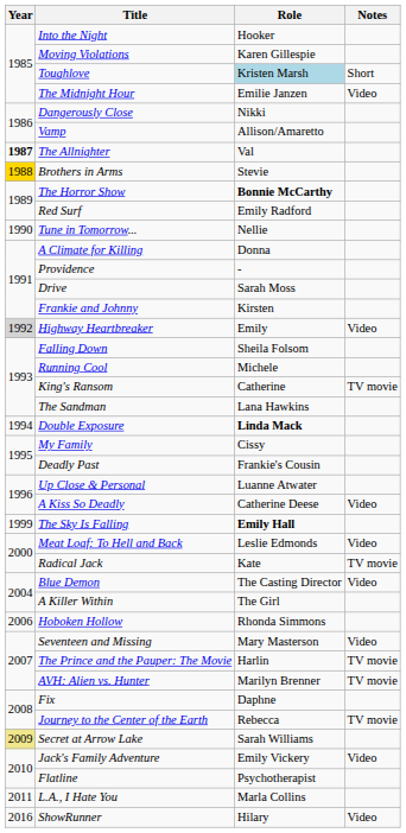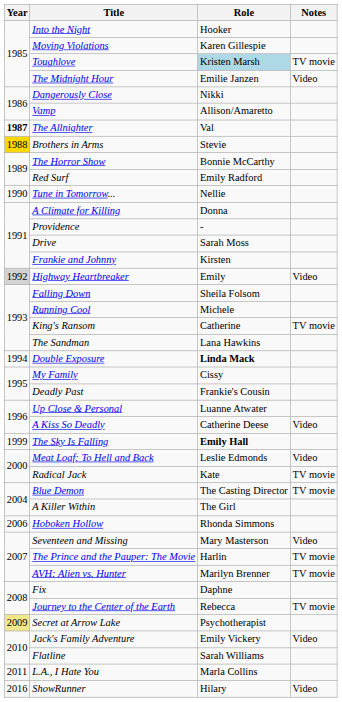 <table class="wikitable sortable">
 <tr>
 <th>Year</th>
 <th>Title</th>
 <th>Role</th>
 <th>Notes</th>
 </tr>
 <tr>
 <td rowspan="4">1985</td>
 <td><em><a href='#'>Into the Night</a></em></td>
 <td>Hooker</td>
 <td></td>
 </tr>
 <tr>
 <td><em><a href='#'>Moving Violations</a></em></td>
 <td>Karen Gillespie</td>
 <td></td>
 </tr>
 <tr>
 <td><em><a href='#'>Toughlove</a></em></td>
 <td style="background: lightblue;">Kristen Marsh</td>
-<td>Short</td>
+<td>TV movie</td>
 </tr>
 <tr>
 <td><em><a href='#'>The Midnight Hour</a></em></td>
 <td>Emilie Janzen</td>
 <td>Video</td>
 </tr>
 <tr>
 <td rowspan="2">1986</td>
 <td><em><a href='#'>Dangerously Close</a></em></td>
 <td>Nikki</td>
 <td></td>
 </tr>
 <tr>
 <td><em><a href='#'>Vamp</a></em></td>
 <td>Allison/Amaretto</td>
 <td></td>
 </tr>
 <tr>
 <td><strong>1987</strong></td>
 <td><em><a href='#'>The Allnighter</a></em></td>
 <td>Val</td>
 <td></td>
 </tr>
 <tr>
 <td style="background: gold;">1988</td>
 <td><em>Brothers in Arms</em></td>
 <td>Stevie</td>
 <td></td>
 </tr>
 <tr>
 <td rowspan="2">1989</td>
 <td><em><a href='#'>The Horror Show</a></em></td>
-<td><strong>Bonnie McCarthy</strong></td>
+<td>Bonnie McCarthy</td>
 <td></td>
 </tr>
 <tr>
 <td><em>Red Surf</em></td>
 <td>Emily Radford</td>
 <td></td>
 </tr>
 <tr>
 <td>1990</td>
 <td><em><a href='#'>Tune in Tomorrow</a>...</em></td>
 <td>Nellie</td>
 <td></td>
 </tr>
 <tr>
 <td rowspan="4">1991</td>
 <td><em><a href='#'>A Climate for Killing</a></em></td>
 <td>Donna</td>
 <td></td>
 </tr>
 <tr>
 <td><em>Providence</em></td>
 <td>-</td>
 <td></td>
 </tr>
 <tr>
 <td><em>Drive</em></td>
 <td>Sarah Moss</td>
 <td></td>
 </tr>
 <tr>
 <td><em><a href='#'>Frankie and Johnny</a></em></td>
 <td>Kirsten</td>
 <td></td>
 </tr>
 <tr>
 <td style="background: lightgrey;">1992</td>
 <td><em><a href='#'>Highway Heartbreaker</a></em></td>
 <td>Emily</td>
 <td>Video</td>
 </tr>
 <tr>
 <td rowspan="4">1993</td>
 <td><em><a href='#'>Falling Down</a></em></td>
 <td>Sheila Folsom</td>
 <td></td>
 </tr>
 <tr>
 <td><em><a href='#'>Running Cool</a></em></td>
 <td>Michele</td>
 <td></td>
 </tr>
 <tr>
 <td><em>King's Ransom</em></td>
 <td>Catherine</td>
 <td>TV movie</td>
 </tr>
 <tr>
 <td><em>The Sandman</em></td>
 <td>Lana Hawkins</td>
 <td></td>
 </tr>
 <tr>
 <td>1994</td>
 <td><em><a href='#'>Double Exposure</a></em></td>
 <td><strong>Linda Mack</strong></td>
 <td></td>
 </tr>
 <tr>
 <td rowspan="2">1995</td>
 <td><em><a href='#'>My Family</a></em></td>
 <td>Cissy</td>
 <td></td>
 </tr>
 <tr>
 <td><em>Deadly Past</em></td>
 <td>Frankie's Cousin</td>
 <td></td>
 </tr>
 <tr>
 <td rowspan="2">1996</td>
 <td><em><a href='#'>Up Close & Personal</a></em></td>
 <td>Luanne Atwater</td>
 <td></td>
 </tr>
 <tr>
 <td><em><a href='#'>A Kiss So Deadly</a></em></td>
 <td>Catherine Deese</td>
 <td>Video</td>
 </tr>
 <tr>
 <td>1999</td>
 <td><em><a href='#'>The Sky Is Falling</a></em></td>
 <td><strong>Emily Hall</strong></td>
 <td></td>
 </tr>
 <tr>
 <td rowspan="2">2000</td>
 <td><em><a href='#'>Meat Loaf: To Hell and Back</a></em></td>
 <td>Leslie Edmonds</td>
 <td>Video</td>
 </tr>
 <tr>
 <td><em>Radical Jack</em></td>
 <td>Kate</td>
 <td>TV movie</td>
 </tr>
 <tr>
 <td rowspan="2">2004</td>
 <td><em><a href='#'>Blue Demon</a></em></td>
 <td>The Casting Director</td>
-<td>Video</td>
+<td>TV movie</td>
 </tr>
 <tr>
 <td><em>A Killer Within</em></td>
 <td>The Girl</td>
 <td></td>
 </tr>
 <tr>
 <td>2006</td>
 <td><em><a href='#'>Hoboken Hollow</a></em></td>
 <td>Rhonda Simmons</td>
 <td></td>
 </tr>
 <tr>
 <td rowspan="3">2007</td>
 <td><em>Seventeen and Missing</em></td>
 <td>Mary Masterson</td>
 <td>Video</td>
 </tr>
 <tr>
 <td><em><a href='#'>The Prince and the Pauper: The Movie</a></em></td>
 <td>Harlin</td>
 <td>TV movie</td>
 </tr>
 <tr>
 <td><em><a href='#'>AVH: Alien vs. Hunter</a></em></td>
 <td>Marilyn Brenner</td>
 <td>TV movie</td>
 </tr>
 <tr>
 <td rowspan="2">2008</td>
 <td><em>Fix</em></td>
 <td>Daphne</td>
 <td></td>
 </tr>
 <tr>
 <td><em><a href='#'>Journey to the Center of the Earth</a></em></td>
 <td>Rebecca</td>
 <td>TV movie</td>
 </tr>
 <tr>
 <td style="background: khaki;">2009</td>
 <td><em>Secret at Arrow Lake</em></td>
-<td>Sarah Williams</td>
+<td>Psychotherapist</td>
 <td></td>
 </tr>
 <tr>
 <td rowspan="2">2010</td>
 <td><em>Jack's Family Adventure</em></td>
 <td>Emily Vickery</td>
 <td>Video</td>
 </tr>
 <tr>
 <td><em>Flatline</em></td>
-<td>Psychotherapist</td>
+<td>Sarah Williams</td>
 <td></td>
 </tr>
 <tr>
 <td>2011</td>
 <td><em>L.A., I Hate You</em></td>
 <td>Marla Collins</td>
 <td></td>
 </tr>
 <tr>
 <td>2016</td>
 <td><em>ShowRunner</em></td>
 <td>Hilary</td>
 <td>Video</td>
 </tr>
 </table>
